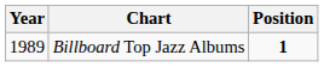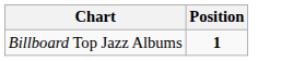 <table class="wikitable">
 <tr>
-<th>Year</th>
 <th>Chart</th>
 <th>Position</th>
 </tr>
 <tr>
-<td>1989</td>
 <td><em>Billboard</em> Top Jazz Albums</td>
 <td align="center"><strong>1</strong></td>
 </tr>
 </table>
